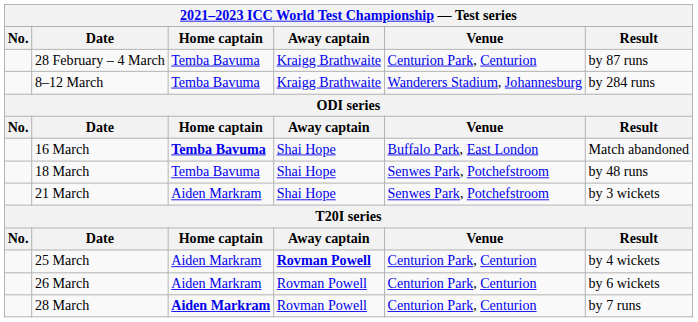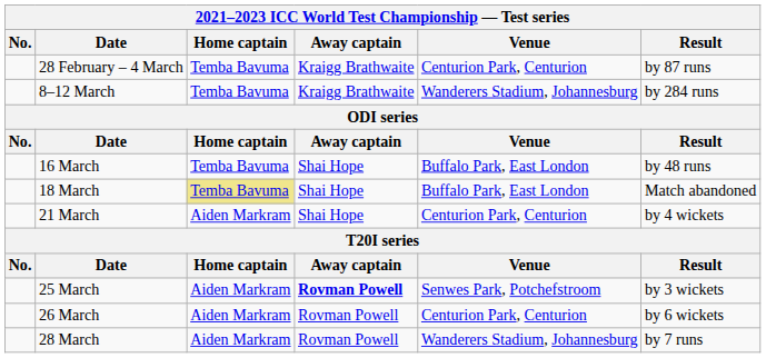 <table class="wikitable">
 <tr>
 <th colspan="9"><a href='#'>2021–2023 ICC World Test Championship</a> — Test series</th>
 </tr>
 <tr>
 <th>No.</th>
 <th>Date</th>
 <th>Home captain</th>
 <th>Away captain</th>
 <th>Venue</th>
 <th>Result</th>
 </tr>
 <tr>
 <td></td>
 <td>28 February – 4 March</td>
 <td><a href='#'>Temba Bavuma</a></td>
 <td><a href='#'>Kraigg Brathwaite</a></td>
 <td><a href='#'>Centurion Park</a>, <a href='#'>Centurion</a></td>
 <td> by 87 runs</td>
 </tr>
 <tr>
 <td></td>
 <td>8–12 March</td>
 <td><a href='#'>Temba Bavuma</a></td>
 <td><a href='#'>Kraigg Brathwaite</a></td>
 <td><a href='#'>Wanderers Stadium</a>, <a href='#'>Johannesburg</a></td>
 <td> by 284 runs</td>
 </tr>
 <tr>
 <th colspan="9">ODI series</th>
 </tr>
 <tr>
 <th>No.</th>
 <th>Date</th>
 <th>Home captain</th>
 <th>Away captain</th>
 <th>Venue</th>
 <th>Result</th>
 </tr>
 <tr>
 <td></td>
 <td>16 March</td>
-<td><strong><a href='#'>Temba Bavuma</a></strong></td>
+<td><a href='#'>Temba Bavuma</a></td>
+<td><a href='#'>Shai Hope</a></td>
+<td><a href='#'>Buffalo Park</a>, <a href='#'>East London</a></td>
+<td> by 48 runs</td>
+</tr>
+<tr>
+<td></td>
+<td>18 March</td>
+<td style="background: khaki;"><a href='#'>Temba Bavuma</a></td>
 <td><a href='#'>Shai Hope</a></td>
 <td><a href='#'>Buffalo Park</a>, <a href='#'>East London</a></td>
 <td>Match abandoned</td>
 </tr>
 <tr>
 <td></td>
-<td>18 March</td>
-<td><a href='#'>Temba Bavuma</a></td>
-<td><a href='#'>Shai Hope</a></td>
-<td><a href='#'>Senwes Park</a>, <a href='#'>Potchefstroom</a></td>
-<td> by 48 runs</td>
-</tr>
-<tr>
-<td></td>
 <td>21 March</td>
 <td><a href='#'>Aiden Markram</a></td>
 <td><a href='#'>Shai Hope</a></td>
-<td><a href='#'>Senwes Park</a>, <a href='#'>Potchefstroom</a></td>
-<td> by 3 wickets</td>
+<td><a href='#'>Centurion Park</a>, <a href='#'>Centurion</a></td>
+<td> by 4 wickets</td>
 </tr>
 <tr>
 <th colspan="9">T20I series</th>
 </tr>
 <tr>
 <th>No.</th>
 <th>Date</th>
 <th>Home captain</th>
 <th>Away captain</th>
 <th>Venue</th>
 <th>Result</th>
 </tr>
 <tr>
 <td></td>
 <td>25 March</td>
 <td><a href='#'>Aiden Markram</a></td>
 <td><strong><a href='#'>Rovman Powell</a></strong></td>
-<td><a href='#'>Centurion Park</a>, <a href='#'>Centurion</a></td>
-<td> by 4 wickets</td>
+<td><a href='#'>Senwes Park</a>, <a href='#'>Potchefstroom</a></td>
+<td> by 3 wickets</td>
 </tr>
 <tr>
 <td></td>
 <td>26 March</td>
 <td><a href='#'>Aiden Markram</a></td>
 <td><a href='#'>Rovman Powell</a></td>
 <td><a href='#'>Centurion Park</a>, <a href='#'>Centurion</a></td>
 <td> by 6 wickets</td>
 </tr>
 <tr>
 <td></td>
 <td>28 March</td>
-<td><strong><a href='#'>Aiden Markram</a></strong></td>
+<td><a href='#'>Aiden Markram</a></td>
 <td><a href='#'>Rovman Powell</a></td>
-<td><a href='#'>Centurion Park</a>, <a href='#'>Centurion</a></td>
+<td><a href='#'>Wanderers Stadium</a>, <a href='#'>Johannesburg</a></td>
 <td> by 7 runs</td>
 </tr>
 </table>
